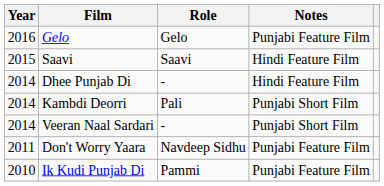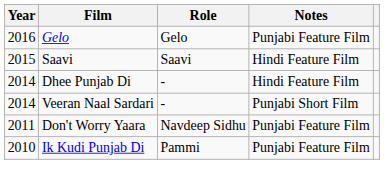 <table class="wikitable">
 <tr>
 <th>Year</th>
 <th>Film</th>
 <th>Role</th>
 <th>Notes</th>
 <th></th>
 </tr>
 <tr>
 <td>2016</td>
 <td><em><a href='#'>Gelo</a></em></td>
 <td>Gelo</td>
 <td>Punjabi Feature Film</td>
 <td></td>
 </tr>
 <tr>
 <td>2015</td>
 <td>Saavi</td>
 <td>Saavi</td>
 <td>Hindi Feature Film</td>
 <td></td>
 </tr>
 <tr>
 <td>2014</td>
 <td>Dhee Punjab Di</td>
 <td>-</td>
 <td>Hindi Feature Film</td>
 <td></td>
 </tr>
 <tr>
 <td>2014</td>
-<td>Kambdi Deorri</td>
-<td>Pali</td>
-<td>Punjabi Short Film</td>
-<td></td>
-</tr>
-<tr>
-<td>2014</td>
 <td>Veeran Naal Sardari</td>
 <td>-</td>
 <td>Punjabi Short Film</td>
 <td></td>
 </tr>
 <tr>
 <td>2011</td>
 <td>Don't Worry Yaara</td>
 <td>Navdeep Sidhu</td>
 <td>Punjabi Feature Film</td>
 <td></td>
 </tr>
 <tr>
 <td>2010</td>
 <td><a href='#'>Ik Kudi Punjab Di</a></td>
 <td>Pammi</td>
 <td>Punjabi Feature Film</td>
 <td></td>
 </tr>
 </table>
